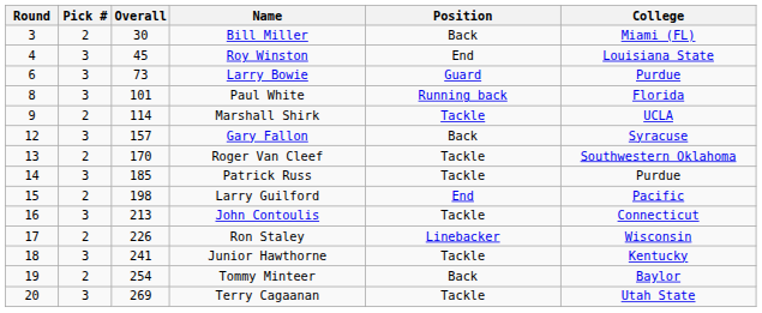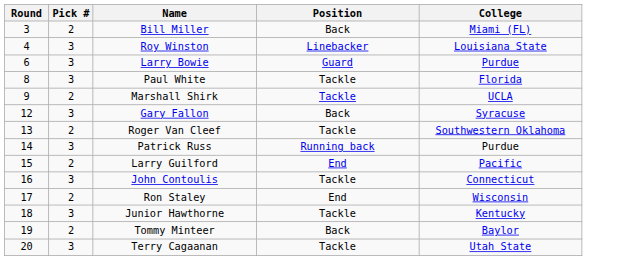 <table class="wikitable sortable" style="text-align:center">
 <tr>
 <th width=50px>Round</th>
 <th width=50px>Pick #</th>
-<th width=50px>Overall</th>
 <th width=200px>Name</th>
 <th width=200px>Position</th>
 <th width=200px>College</th>
 </tr>
 <tr>
 <td>3</td>
 <td>2</td>
-<td>30</td>
 <td><a href='#'>Bill Miller</a></td>
 <td>Back</td>
 <td><a href='#'>Miami (FL)</a></td>
 </tr>
 <tr>
 <td>4</td>
 <td>3</td>
-<td>45</td>
 <td><a href='#'>Roy Winston</a></td>
-<td>End</td>
+<td><a href='#'>Linebacker</a></td>
 <td><a href='#'>Louisiana State</a></td>
 </tr>
 <tr>
 <td>6</td>
 <td>3</td>
-<td>73</td>
 <td><a href='#'>Larry Bowie</a></td>
 <td><a href='#'>Guard</a></td>
 <td><a href='#'>Purdue</a></td>
 </tr>
 <tr>
 <td>8</td>
 <td>3</td>
-<td>101</td>
 <td>Paul White</td>
-<td><a href='#'>Running back</a></td>
+<td>Tackle</td>
 <td><a href='#'>Florida</a></td>
 </tr>
 <tr>
 <td>9</td>
 <td>2</td>
-<td>114</td>
 <td>Marshall Shirk</td>
 <td><a href='#'>Tackle</a></td>
 <td><a href='#'>UCLA</a></td>
 </tr>
 <tr>
 <td>12</td>
 <td>3</td>
-<td>157</td>
 <td><a href='#'>Gary Fallon</a></td>
 <td>Back</td>
 <td><a href='#'>Syracuse</a></td>
 </tr>
 <tr>
 <td>13</td>
 <td>2</td>
-<td>170</td>
 <td>Roger Van Cleef</td>
 <td>Tackle</td>
 <td><a href='#'>Southwestern Oklahoma</a></td>
 </tr>
 <tr>
 <td>14</td>
 <td>3</td>
-<td>185</td>
 <td>Patrick Russ</td>
-<td>Tackle</td>
+<td><a href='#'>Running back</a></td>
 <td>Purdue</td>
 </tr>
 <tr>
 <td>15</td>
 <td>2</td>
-<td>198</td>
 <td>Larry Guilford</td>
 <td><a href='#'>End</a></td>
 <td><a href='#'>Pacific</a></td>
 </tr>
 <tr>
 <td>16</td>
 <td>3</td>
-<td>213</td>
 <td><a href='#'>John Contoulis</a></td>
 <td>Tackle</td>
 <td><a href='#'>Connecticut</a></td>
 </tr>
 <tr>
 <td>17</td>
 <td>2</td>
-<td>226</td>
 <td>Ron Staley</td>
-<td><a href='#'>Linebacker</a></td>
+<td>End</td>
 <td><a href='#'>Wisconsin</a></td>
 </tr>
 <tr>
 <td>18</td>
 <td>3</td>
-<td>241</td>
 <td>Junior Hawthorne</td>
 <td>Tackle</td>
 <td><a href='#'>Kentucky</a></td>
 </tr>
 <tr>
 <td>19</td>
 <td>2</td>
-<td>254</td>
 <td>Tommy Minteer</td>
 <td>Back</td>
 <td><a href='#'>Baylor</a></td>
 </tr>
 <tr>
 <td>20</td>
 <td>3</td>
-<td>269</td>
 <td>Terry Cagaanan</td>
 <td>Tackle</td>
 <td><a href='#'>Utah State</a></td>
 </tr>
 </table>
